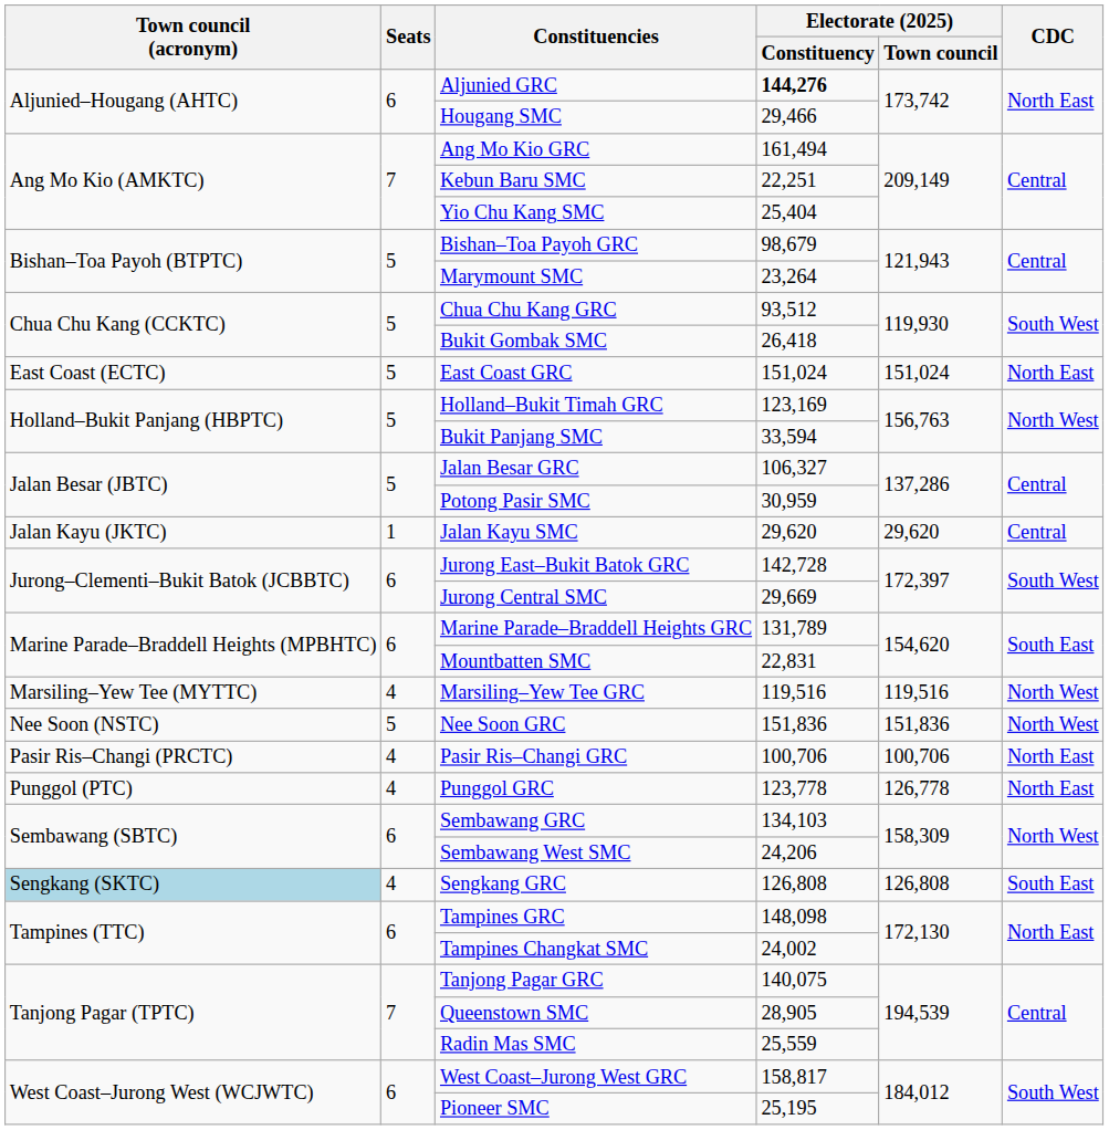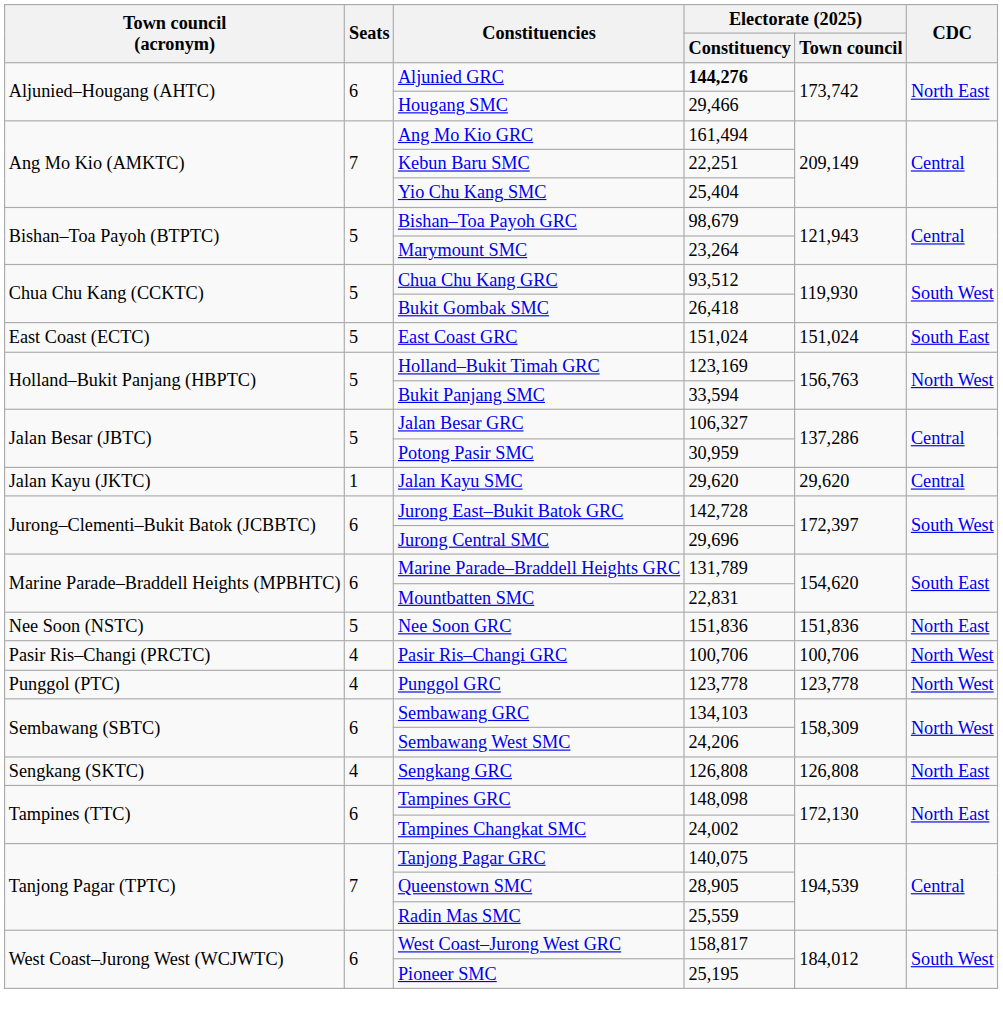 <table class="wikitable sortable">
 <tr>
 <th rowspan="2">Town council<br>(acronym)</th>
 <th rowspan="2">Seats</th>
 <th rowspan="2">Constituencies</th>
 <th colspan="2">Electorate (2025)</th>
 <th rowspan="2">CDC</th>
 </tr>
 <tr>
 <th>Constituency</th>
 <th>Town council</th>
 </tr>
 <tr>
 <td rowspan="2">Aljunied–Hougang (AHTC)</td>
 <td rowspan="2">6</td>
 <td><a href='#'>Aljunied GRC</a></td>
 <td><strong>144,276</strong></td>
 <td rowspan="2">173,742</td>
 <td rowspan="2"><a href='#'>North East</a></td>
 </tr>
 <tr>
 <td><a href='#'>Hougang SMC</a></td>
 <td>29,466</td>
 </tr>
 <tr>
 <td rowspan="3">Ang Mo Kio (AMKTC)</td>
 <td rowspan="3">7</td>
 <td><a href='#'>Ang Mo Kio GRC</a></td>
 <td>161,494</td>
 <td rowspan="3">209,149</td>
 <td rowspan="3"><a href='#'>Central</a></td>
 </tr>
 <tr>
 <td><a href='#'>Kebun Baru SMC</a></td>
 <td>22,251</td>
 </tr>
 <tr>
 <td><a href='#'>Yio Chu Kang SMC</a></td>
 <td>25,404</td>
 </tr>
 <tr>
 <td rowspan="2">Bishan–Toa Payoh (BTPTC)</td>
 <td rowspan="2">5</td>
 <td><a href='#'>Bishan–Toa Payoh GRC</a></td>
 <td>98,679</td>
 <td rowspan="2">121,943</td>
 <td rowspan="2"><a href='#'>Central</a></td>
 </tr>
 <tr>
 <td><a href='#'>Marymount SMC</a></td>
 <td>23,264</td>
 </tr>
 <tr>
 <td rowspan="2">Chua Chu Kang (CCKTC)</td>
 <td rowspan="2">5</td>
 <td><a href='#'>Chua Chu Kang GRC</a></td>
 <td>93,512</td>
 <td rowspan="2">119,930</td>
 <td rowspan="2"><a href='#'>South West</a></td>
 </tr>
 <tr>
 <td><a href='#'>Bukit Gombak SMC</a></td>
 <td>26,418</td>
 </tr>
 <tr>
 <td>East Coast (ECTC)</td>
 <td>5</td>
 <td><a href='#'>East Coast GRC</a></td>
 <td>151,024</td>
 <td>151,024</td>
-<td><a href='#'>North East</a></td>
+<td><a href='#'>South East</a></td>
 </tr>
 <tr>
 <td rowspan="2">Holland–Bukit Panjang (HBPTC)</td>
 <td rowspan="2">5</td>
 <td><a href='#'>Holland–Bukit Timah GRC</a></td>
 <td>123,169</td>
 <td rowspan="2">156,763</td>
 <td rowspan="2"><a href='#'>North West</a></td>
 </tr>
 <tr>
 <td><a href='#'>Bukit Panjang SMC</a></td>
 <td>33,594</td>
 </tr>
 <tr>
 <td rowspan="2">Jalan Besar (JBTC)</td>
 <td rowspan="2">5</td>
 <td><a href='#'>Jalan Besar GRC</a></td>
 <td>106,327</td>
 <td rowspan="2">137,286</td>
 <td rowspan="2"><a href='#'>Central</a></td>
 </tr>
 <tr>
 <td><a href='#'>Potong Pasir SMC</a></td>
 <td>30,959</td>
 </tr>
 <tr>
 <td>Jalan Kayu (JKTC)</td>
 <td>1</td>
 <td><a href='#'>Jalan Kayu SMC</a></td>
 <td>29,620</td>
 <td>29,620</td>
 <td><a href='#'>Central</a></td>
 </tr>
 <tr>
 <td rowspan="2">Jurong–Clementi–Bukit Batok (JCBBTC)</td>
 <td rowspan="2">6</td>
 <td><a href='#'>Jurong East–Bukit Batok GRC</a></td>
 <td>142,728</td>
 <td rowspan="2">172,397</td>
 <td rowspan="2"><a href='#'>South West</a></td>
 </tr>
 <tr>
 <td><a href='#'>Jurong Central SMC</a></td>
-<td>29,669</td>
+<td>29,696</td>
 </tr>
 <tr>
 <td rowspan="2">Marine Parade–Braddell Heights (MPBHTC)</td>
 <td rowspan="2">6</td>
 <td><a href='#'>Marine Parade–Braddell Heights GRC</a></td>
 <td>131,789</td>
 <td rowspan="2">154,620</td>
 <td rowspan="2"><a href='#'>South East</a></td>
 </tr>
 <tr>
 <td><a href='#'>Mountbatten SMC</a></td>
 <td>22,831</td>
 </tr>
 <tr>
-<td>Marsiling–Yew Tee (MYTTC)</td>
-<td>4</td>
-<td><a href='#'>Marsiling–Yew Tee GRC</a></td>
-<td>119,516</td>
-<td>119,516</td>
-<td><a href='#'>North West</a></td>
-</tr>
-<tr>
 <td>Nee Soon (NSTC)</td>
 <td>5</td>
 <td><a href='#'>Nee Soon GRC</a></td>
 <td>151,836</td>
 <td>151,836</td>
-<td><a href='#'>North West</a></td>
+<td><a href='#'>North East</a></td>
 </tr>
 <tr>
 <td>Pasir Ris–Changi (PRCTC)</td>
 <td>4</td>
 <td><a href='#'>Pasir Ris–Changi GRC</a></td>
 <td>100,706</td>
 <td>100,706</td>
-<td><a href='#'>North East</a></td>
+<td><a href='#'>North West</a></td>
 </tr>
 <tr>
 <td>Punggol (PTC)</td>
 <td>4</td>
 <td><a href='#'>Punggol GRC</a></td>
 <td>123,778</td>
-<td>126,778</td>
-<td><a href='#'>North East</a></td>
+<td>123,778</td>
+<td><a href='#'>North West</a></td>
 </tr>
 <tr>
 <td rowspan="2">Sembawang (SBTC)</td>
 <td rowspan="2">6</td>
 <td><a href='#'>Sembawang GRC</a></td>
 <td>134,103</td>
 <td rowspan="2">158,309</td>
 <td rowspan="2"><a href='#'>North West</a></td>
 </tr>
 <tr>
 <td><a href='#'>Sembawang West SMC</a></td>
 <td>24,206</td>
 </tr>
 <tr>
-<td style="background: lightblue;">Sengkang (SKTC)</td>
+<td>Sengkang (SKTC)</td>
 <td>4</td>
 <td><a href='#'>Sengkang GRC</a></td>
 <td>126,808</td>
 <td>126,808</td>
-<td><a href='#'>South East</a></td>
+<td><a href='#'>North East</a></td>
 </tr>
 <tr>
 <td rowspan="2">Tampines (TTC)</td>
 <td rowspan="2">6</td>
 <td><a href='#'>Tampines GRC</a></td>
 <td>148,098</td>
 <td rowspan="2">172,130</td>
 <td rowspan="2"><a href='#'>North East</a></td>
 </tr>
 <tr>
 <td><a href='#'>Tampines Changkat SMC</a></td>
 <td>24,002</td>
 </tr>
 <tr>
 <td rowspan="3">Tanjong Pagar (TPTC)</td>
 <td rowspan="3">7</td>
 <td><a href='#'>Tanjong Pagar GRC</a></td>
 <td>140,075</td>
 <td rowspan="3">194,539</td>
 <td rowspan="3"><a href='#'>Central</a></td>
 </tr>
 <tr>
 <td><a href='#'>Queenstown SMC</a></td>
 <td>28,905</td>
 </tr>
 <tr>
 <td><a href='#'>Radin Mas SMC</a></td>
 <td>25,559</td>
 </tr>
 <tr>
 <td rowspan="2">West Coast–Jurong West (WCJWTC)</td>
 <td rowspan="2">6</td>
 <td><a href='#'>West Coast–Jurong West GRC</a></td>
 <td>158,817</td>
 <td rowspan="2">184,012</td>
 <td rowspan="2"><a href='#'>South West</a></td>
 </tr>
 <tr>
 <td><a href='#'>Pioneer SMC</a></td>
 <td>25,195</td>
 </tr>
 </table>
